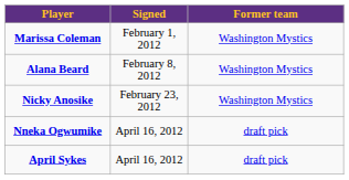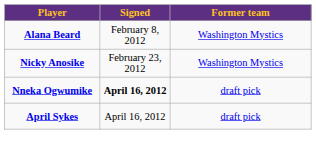 <table class="wikitable" style="text-align: center">
 <tr align="center" bgcolor="#dddddd">
 <td style="background:#5c2f83;color:#FFC322; width:140px"><strong>Player</strong></td>
 <td style="background:#5c2f83;color:#FFC322; width:100px"><strong>Signed</strong></td>
 <td style="background:#5c2f83;color:#FFC322; width:210px"><strong>Former team</strong></td>
-</tr>
-<tr style="height:40px">
-<td><strong><a href='#'>Marissa Coleman</a></strong></td>
-<td>February 1, 2012</td>
-<td><a href='#'>Washington Mystics</a></td>
 </tr>
 <tr style="height:40px">
 <td><strong><a href='#'>Alana Beard</a></strong></td>
 <td>February 8, 2012</td>
 <td><a href='#'>Washington Mystics</a></td>
 </tr>
 <tr style="height:40px">
 <td><strong><a href='#'>Nicky Anosike</a></strong></td>
 <td>February 23, 2012</td>
 <td><a href='#'>Washington Mystics</a></td>
 </tr>
 <tr style="height:40px">
 <td><strong><a href='#'>Nneka Ogwumike</a></strong></td>
-<td>April 16, 2012</td>
+<td><strong>April 16, 2012</strong></td>
 <td><a href='#'>draft pick</a></td>
 </tr>
 <tr style="height:40px">
 <td><strong><a href='#'>April Sykes</a></strong></td>
 <td>April 16, 2012</td>
 <td><a href='#'>draft pick</a></td>
 </tr>
 </table>
